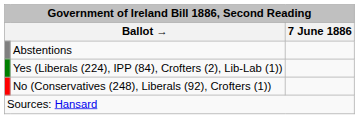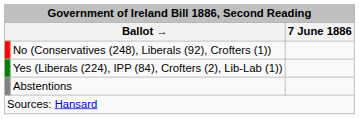 <table class="wikitable" style="text-align:center; font-size:98%;">
 <tr>
 <td colspan="3"  style="text-align:center; background:silver;"><strong>Government of Ireland Bill 1886, Second Reading</strong></td>
 </tr>
 <tr>
 <th colspan="2" style="width:200px;">Ballot →</th>
 <th>7 June 1886</th>
 </tr>
 <tr>
-<th style="background:gray;"></th>
-<td style="text-align:left;">Abstentions</td>
+<th style="background:red;"></th>
+<td style="text-align:left;">No (Conservatives (248), Liberals (92), Crofters (1))</td>
 <td></td>
 </tr>
 <tr>
 <th style="width:1px; background:green;"></th>
 <td style="text-align:left;">Yes (Liberals (224), IPP (84), Crofters (2), Lib-Lab (1))</td>
 <td></td>
 </tr>
 <tr>
-<th style="background:red;"></th>
-<td style="text-align:left;">No (Conservatives (248), Liberals (92), Crofters (1))</td>
+<th style="background:gray;"></th>
+<td style="text-align:left;">Abstentions</td>
 <td></td>
 </tr>
 <tr>
 <td colspan="3" style="text-align:left;">Sources: <a href='#'>Hansard</a></td>
 </tr>
 </table>
